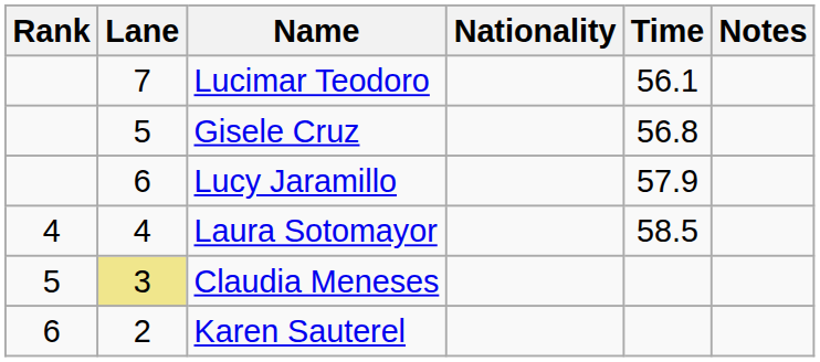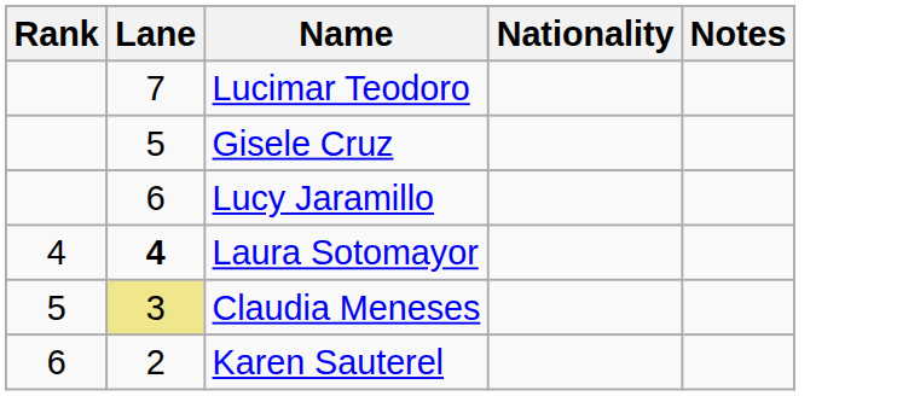 <table class="wikitable sortable" style="text-align:center;font-size:95%">
 <tr>
 <th>Rank</th>
 <th>Lane</th>
 <th>Name</th>
 <th>Nationality</th>
-<th>Time</th>
 <th>Notes</th>
 </tr>
 <tr>
 <td></td>
 <td>7</td>
 <td align=left><a href='#'>Lucimar Teodoro</a></td>
 <td align=left></td>
-<td>56.1</td>
 <td></td>
 </tr>
 <tr>
 <td></td>
 <td>5</td>
 <td align=left><a href='#'>Gisele Cruz</a></td>
 <td align=left></td>
-<td>56.8</td>
 <td></td>
 </tr>
 <tr>
 <td></td>
 <td>6</td>
 <td align=left><a href='#'>Lucy Jaramillo</a></td>
 <td align=left></td>
-<td>57.9</td>
 <td></td>
 </tr>
 <tr>
 <td>4</td>
-<td>4</td>
+<td><strong>4</strong></td>
 <td align=left><a href='#'>Laura Sotomayor</a></td>
 <td align=left></td>
-<td>58.5</td>
 <td></td>
 </tr>
 <tr>
 <td>5</td>
 <td style="background: khaki;">3</td>
 <td align=left><a href='#'>Claudia Meneses</a></td>
 <td align=left></td>
 <td></td>
-<td></td>
 </tr>
 <tr>
 <td>6</td>
 <td>2</td>
 <td align=left><a href='#'>Karen Sauterel</a></td>
 <td align=left></td>
 <td></td>
-<td></td>
 </tr>
 </table>
